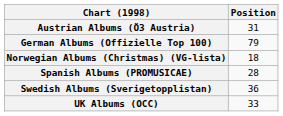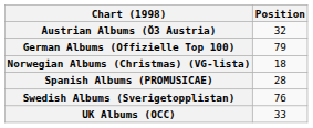 <table class="wikitable sortable plainrowheaders">
 <tr>
 <th scope="col">Chart (1998)</th>
 <th scope="col">Position</th>
 </tr>
 <tr>
 <th scope="row">Austrian Albums (Ö3 Austria)</th>
-<td align="center">31</td>
+<td align="center">32</td>
 </tr>
 <tr>
 <th scope="row">German Albums (Offizielle Top 100)</th>
 <td align="center">79</td>
 </tr>
 <tr>
 <th scope="row">Norwegian Albums (Christmas) (VG-lista)</th>
 <td align="center">18</td>
 </tr>
 <tr>
 <th scope="row">Spanish Albums (PROMUSICAE)<br></th>
 <td style="text-align:center;">28</td>
 </tr>
 <tr>
 <th scope="row">Swedish Albums (Sverigetopplistan)</th>
-<td align="center">36</td>
+<td align="center">76</td>
 </tr>
 <tr>
 <th scope="row">UK Albums (OCC)</th>
 <td align="center">33</td>
 </tr>
 </table>
